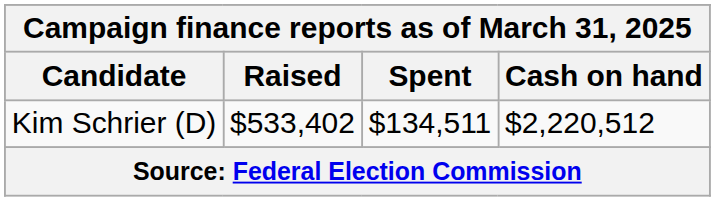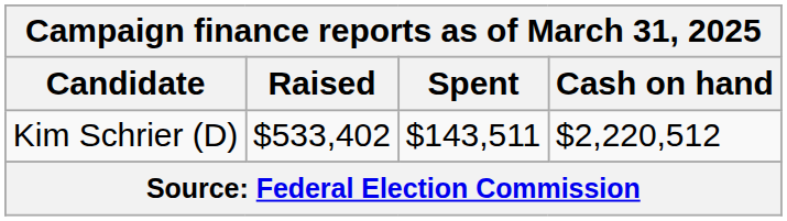 <table class="wikitable sortable">
 <tr>
 <th colspan=4>Campaign finance reports as of March 31, 2025</th>
 </tr>
 <tr style="text-align:center;">
 <th>Candidate</th>
 <th>Raised</th>
 <th>Spent</th>
 <th>Cash on hand</th>
 </tr>
 <tr>
 <td>Kim Schrier (D)</td>
 <td>$533,402</td>
-<td>$134,511</td>
+<td>$143,511</td>
 <td>$2,220,512</td>
 </tr>
 <tr>
 <th colspan="4"><small>Source: <a href='#'>Federal Election Commission</a></small></th>
 </tr>
 </table>
